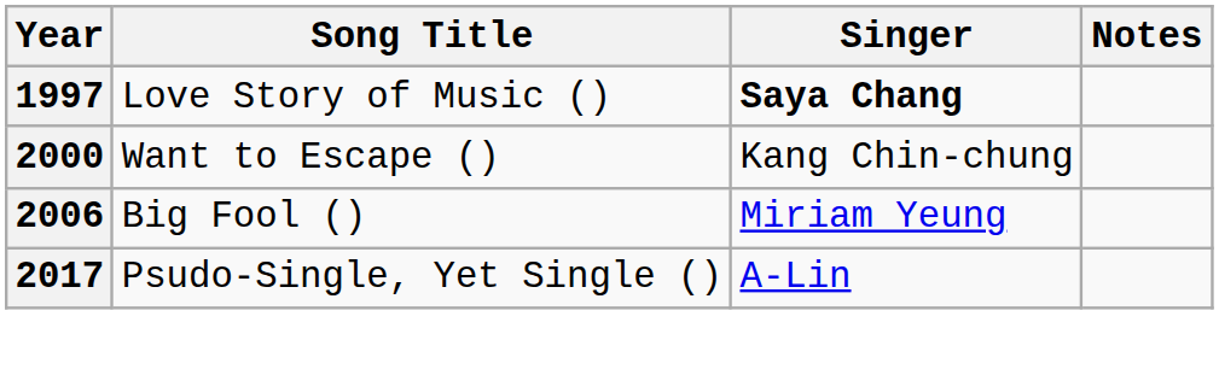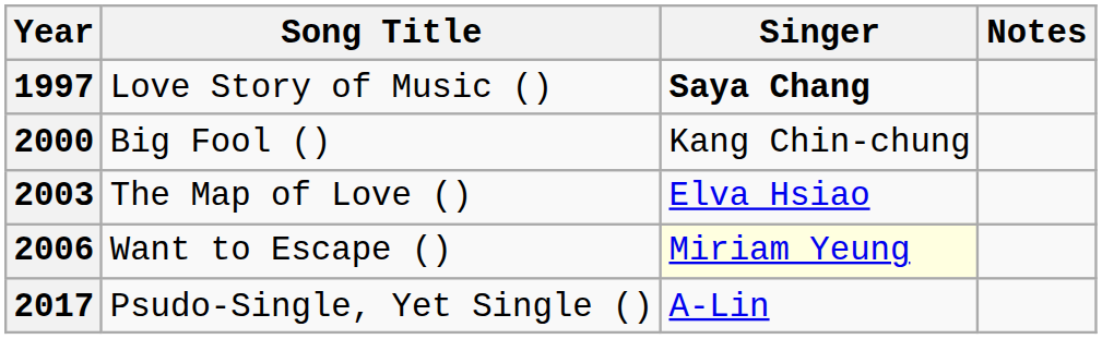 <table class="wikitable plainrowheaders sortable">
 <tr>
 <th>Year</th>
 <th>Song Title</th>
 <th>Singer</th>
 <th>Notes</th>
 </tr>
 <tr>
 <th scope="row">1997</th>
 <td>Love Story of Music ()</td>
 <td><strong>Saya Chang</strong></td>
 <td></td>
 </tr>
 <tr>
 <th scope="row">2000</th>
-<td>Want to Escape ()</td>
+<td>Big Fool ()</td>
 <td>Kang Chin-chung</td>
 <td></td>
 </tr>
 <tr>
+<th scope="row">2003</th>
+<td>The Map of Love ()</td>
+<td><a href='#'>Elva Hsiao</a></td>
+<td></td>
+</tr>
+<tr>
 <th scope="row">2006</th>
-<td>Big Fool ()</td>
-<td><a href='#'>Miriam Yeung</a></td>
+<td>Want to Escape ()</td>
+<td style="background: lightyellow;"><a href='#'>Miriam Yeung</a></td>
 <td></td>
 </tr>
 <tr>
 <th scope="row">2017</th>
 <td>Psudo-Single, Yet Single ()</td>
 <td><a href='#'>A-Lin</a></td>
 <td></td>
 </tr>
 </table>
